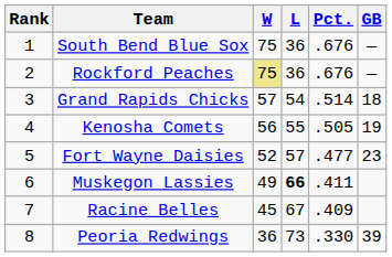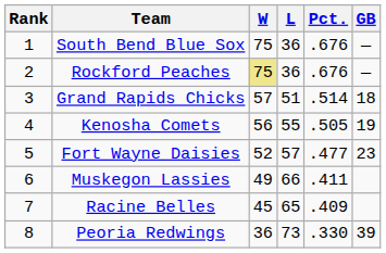 <table class="wikitable" style="text-align:center;">
 <tr>
 <th>Rank</th>
 <th>Team</th>
 <th><a href='#'>W</a></th>
 <th><a href='#'>L</a></th>
 <th><a href='#'>Pct.</a></th>
 <th><a href='#'>GB</a></th>
 </tr>
 <tr>
 <td>1</td>
 <td><a href='#'>South Bend Blue Sox</a></td>
 <td>75</td>
 <td>36</td>
 <td>.676</td>
 <td>—</td>
 </tr>
 <tr>
 <td>2</td>
 <td><a href='#'>Rockford Peaches</a></td>
 <td style="background: khaki;">75</td>
 <td>36</td>
 <td>.676</td>
 <td>—</td>
 </tr>
 <tr>
 <td>3</td>
 <td><a href='#'>Grand Rapids Chicks</a></td>
 <td>57</td>
-<td>54</td>
+<td>51</td>
 <td>.514</td>
 <td>18</td>
 </tr>
 <tr>
 <td>4</td>
 <td><a href='#'>Kenosha Comets</a></td>
 <td>56</td>
 <td>55</td>
 <td>.505</td>
 <td>19</td>
 </tr>
 <tr>
 <td>5</td>
 <td><a href='#'>Fort Wayne Daisies</a></td>
 <td>52</td>
 <td>57</td>
 <td>.477</td>
 <td>23</td>
 </tr>
 <tr>
 <td>6</td>
 <td><a href='#'>Muskegon Lassies</a></td>
 <td>49</td>
-<td><strong>66</strong></td>
+<td>66</td>
 <td>.411</td>
 <td></td>
 </tr>
 <tr>
 <td>7</td>
 <td><a href='#'>Racine Belles</a></td>
 <td>45</td>
-<td>67</td>
+<td>65</td>
 <td>.409</td>
 <td></td>
 </tr>
 <tr>
 <td>8</td>
 <td><a href='#'>Peoria Redwings</a></td>
 <td>36</td>
 <td>73</td>
 <td>.330</td>
 <td>39</td>
 </tr>
 </table>
